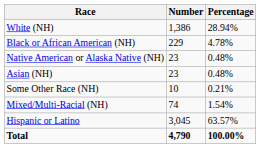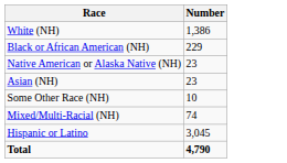 <table class="wikitable">
 <tr>
 <th>Race</th>
 <th>Number</th>
-<th>Percentage</th>
 </tr>
 <tr>
 <td><a href='#'>White</a> (NH)</td>
 <td>1,386</td>
-<td>28.94%</td>
 </tr>
 <tr>
 <td><a href='#'>Black or African American</a> (NH)</td>
 <td>229</td>
-<td>4.78%</td>
 </tr>
 <tr>
 <td><a href='#'>Native American</a> or <a href='#'>Alaska Native</a> (NH)</td>
 <td>23</td>
-<td>0.48%</td>
 </tr>
 <tr>
 <td><a href='#'>Asian</a> (NH)</td>
 <td>23</td>
-<td>0.48%</td>
 </tr>
 <tr>
 <td>Some Other Race (NH)</td>
 <td>10</td>
-<td>0.21%</td>
 </tr>
 <tr>
 <td><a href='#'>Mixed/Multi-Racial</a> (NH)</td>
 <td>74</td>
-<td>1.54%</td>
 </tr>
 <tr>
 <td><a href='#'>Hispanic or Latino</a></td>
 <td>3,045</td>
-<td>63.57%</td>
 </tr>
 <tr>
 <td><strong>Total</strong></td>
 <td><strong>4,790</strong></td>
-<td><strong>100.00%</strong></td>
 </tr>
 </table>
